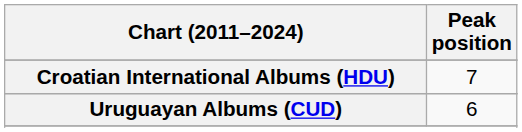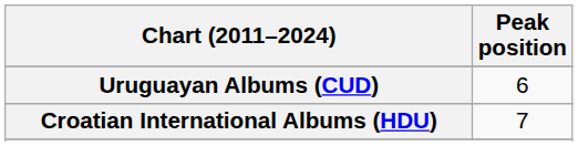 <table class="wikitable sortable plainrowheaders">
 <tr>
 <th style="width:20em;">Chart (2011–2024)</th>
 <th>Peak<br>position</th>
 </tr>
 <tr>
 </tr>
 <tr>
 </tr>
 <tr>
 </tr>
 <tr>
 </tr>
 <tr>
-<th scope="row">Croatian International Albums (<a href='#'>HDU</a>)</th>
-<td style="text-align:center;">7</td>
+<th scope="row">Uruguayan Albums (<a href='#'>CUD</a>)</th>
+<td style="text-align:center;">6</td>
 </tr>
 <tr>
 </tr>
 <tr>
 </tr>
 <tr>
 </tr>
 <tr>
 </tr>
 <tr>
 </tr>
 <tr>
 </tr>
 <tr>
 </tr>
 <tr>
 </tr>
 <tr>
 </tr>
 <tr>
 </tr>
 <tr>
 </tr>
 <tr>
 </tr>
 <tr>
 </tr>
 <tr>
 </tr>
 <tr>
 </tr>
 <tr>
 </tr>
 <tr>
 </tr>
 <tr>
 </tr>
 <tr>
 </tr>
 <tr>
-<th scope="row">Uruguayan Albums (<a href='#'>CUD</a>)</th>
-<td style="text-align:center;">6</td>
+<th scope="row">Croatian International Albums (<a href='#'>HDU</a>)</th>
+<td style="text-align:center;">7</td>
 </tr>
 <tr>
 </tr>
 <tr>
 </tr>
 </table>
